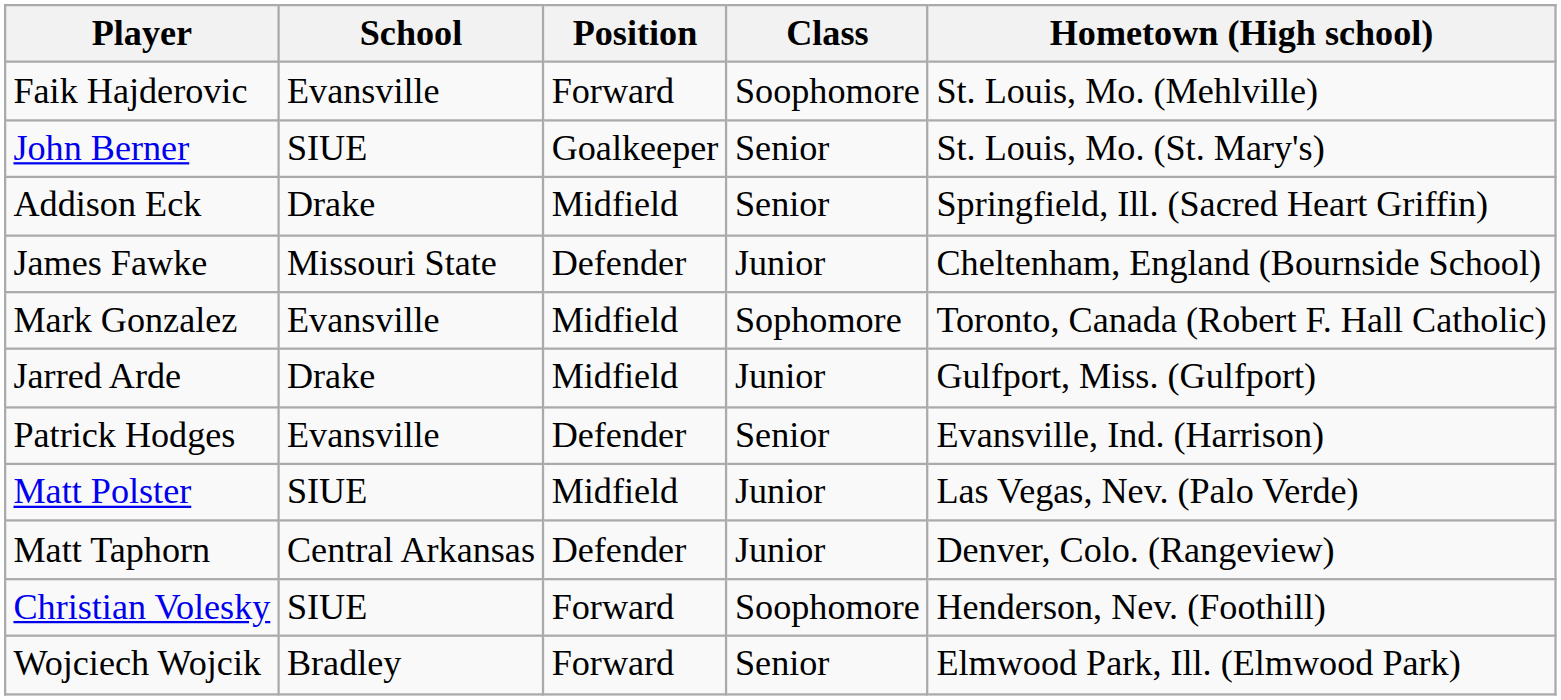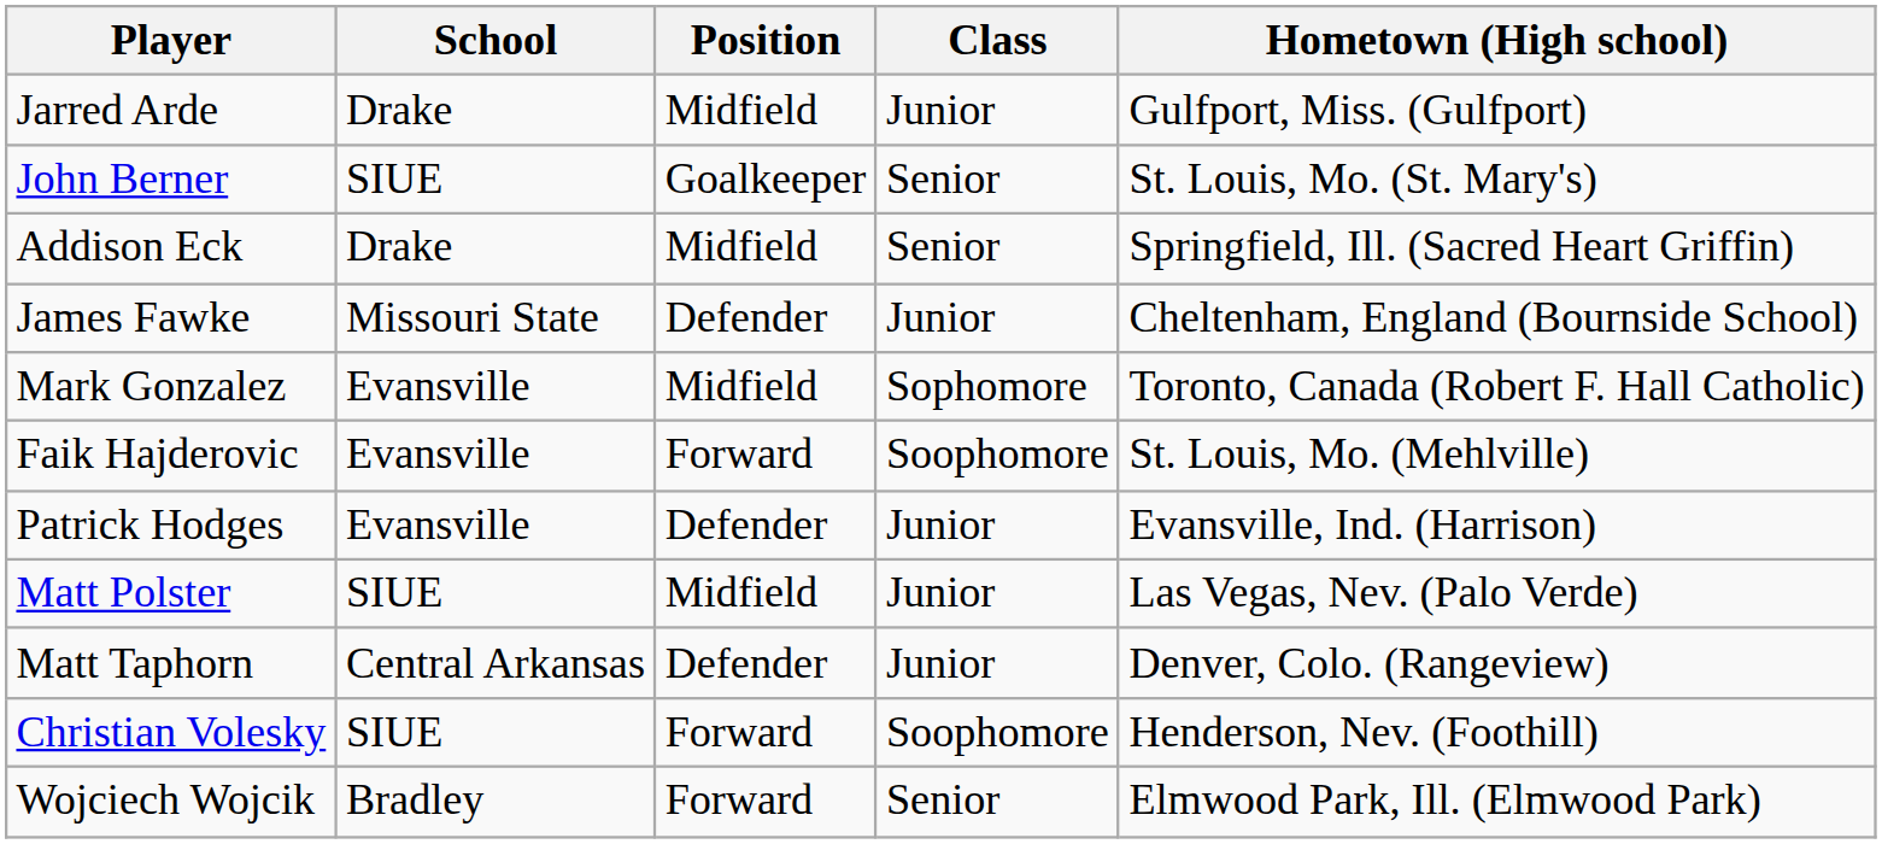 <table class="wikitable sortable" style="text-align: left;">
 <tr>
 <th>Player</th>
 <th>School</th>
 <th>Position</th>
 <th>Class</th>
 <th>Hometown (High school)</th>
 </tr>
 <tr>
-<td>Faik Hajderovic</td>
-<td>Evansville</td>
-<td>Forward</td>
-<td>Soophomore</td>
-<td>St. Louis, Mo. (Mehlville)</td>
+<td>Jarred Arde</td>
+<td>Drake</td>
+<td>Midfield</td>
+<td>Junior</td>
+<td>Gulfport, Miss. (Gulfport)</td>
 </tr>
 <tr>
 <td><a href='#'>John Berner</a></td>
 <td>SIUE</td>
 <td>Goalkeeper</td>
 <td>Senior</td>
 <td>St. Louis, Mo. (St. Mary's)</td>
 </tr>
 <tr>
 <td>Addison Eck</td>
 <td>Drake</td>
 <td>Midfield</td>
 <td>Senior</td>
 <td>Springfield, Ill. (Sacred Heart Griffin)</td>
 </tr>
 <tr>
 <td>James Fawke</td>
 <td>Missouri State</td>
 <td>Defender</td>
 <td>Junior</td>
 <td>Cheltenham, England (Bournside School)</td>
 </tr>
 <tr>
 <td>Mark Gonzalez</td>
 <td>Evansville</td>
 <td>Midfield</td>
 <td>Sophomore</td>
 <td>Toronto, Canada (Robert F. Hall Catholic)</td>
 </tr>
 <tr>
-<td>Jarred Arde</td>
-<td>Drake</td>
-<td>Midfield</td>
-<td>Junior</td>
-<td>Gulfport, Miss. (Gulfport)</td>
+<td>Faik Hajderovic</td>
+<td>Evansville</td>
+<td>Forward</td>
+<td>Soophomore</td>
+<td>St. Louis, Mo. (Mehlville)</td>
 </tr>
 <tr>
 <td>Patrick Hodges</td>
 <td>Evansville</td>
 <td>Defender</td>
-<td>Senior</td>
+<td>Junior</td>
 <td>Evansville, Ind. (Harrison)</td>
 </tr>
 <tr>
 <td><a href='#'>Matt Polster</a></td>
 <td>SIUE</td>
 <td>Midfield</td>
 <td>Junior</td>
 <td>Las Vegas, Nev. (Palo Verde)</td>
 </tr>
 <tr>
 <td>Matt Taphorn</td>
 <td>Central Arkansas</td>
 <td>Defender</td>
 <td>Junior</td>
 <td>Denver, Colo. (Rangeview)</td>
 </tr>
 <tr>
 <td><a href='#'>Christian Volesky</a></td>
 <td>SIUE</td>
 <td>Forward</td>
 <td>Soophomore</td>
 <td>Henderson, Nev. (Foothill)</td>
 </tr>
 <tr>
 <td>Wojciech Wojcik</td>
 <td>Bradley</td>
 <td>Forward</td>
 <td>Senior</td>
 <td>Elmwood Park, Ill. (Elmwood Park)</td>
 </tr>
 </table>
